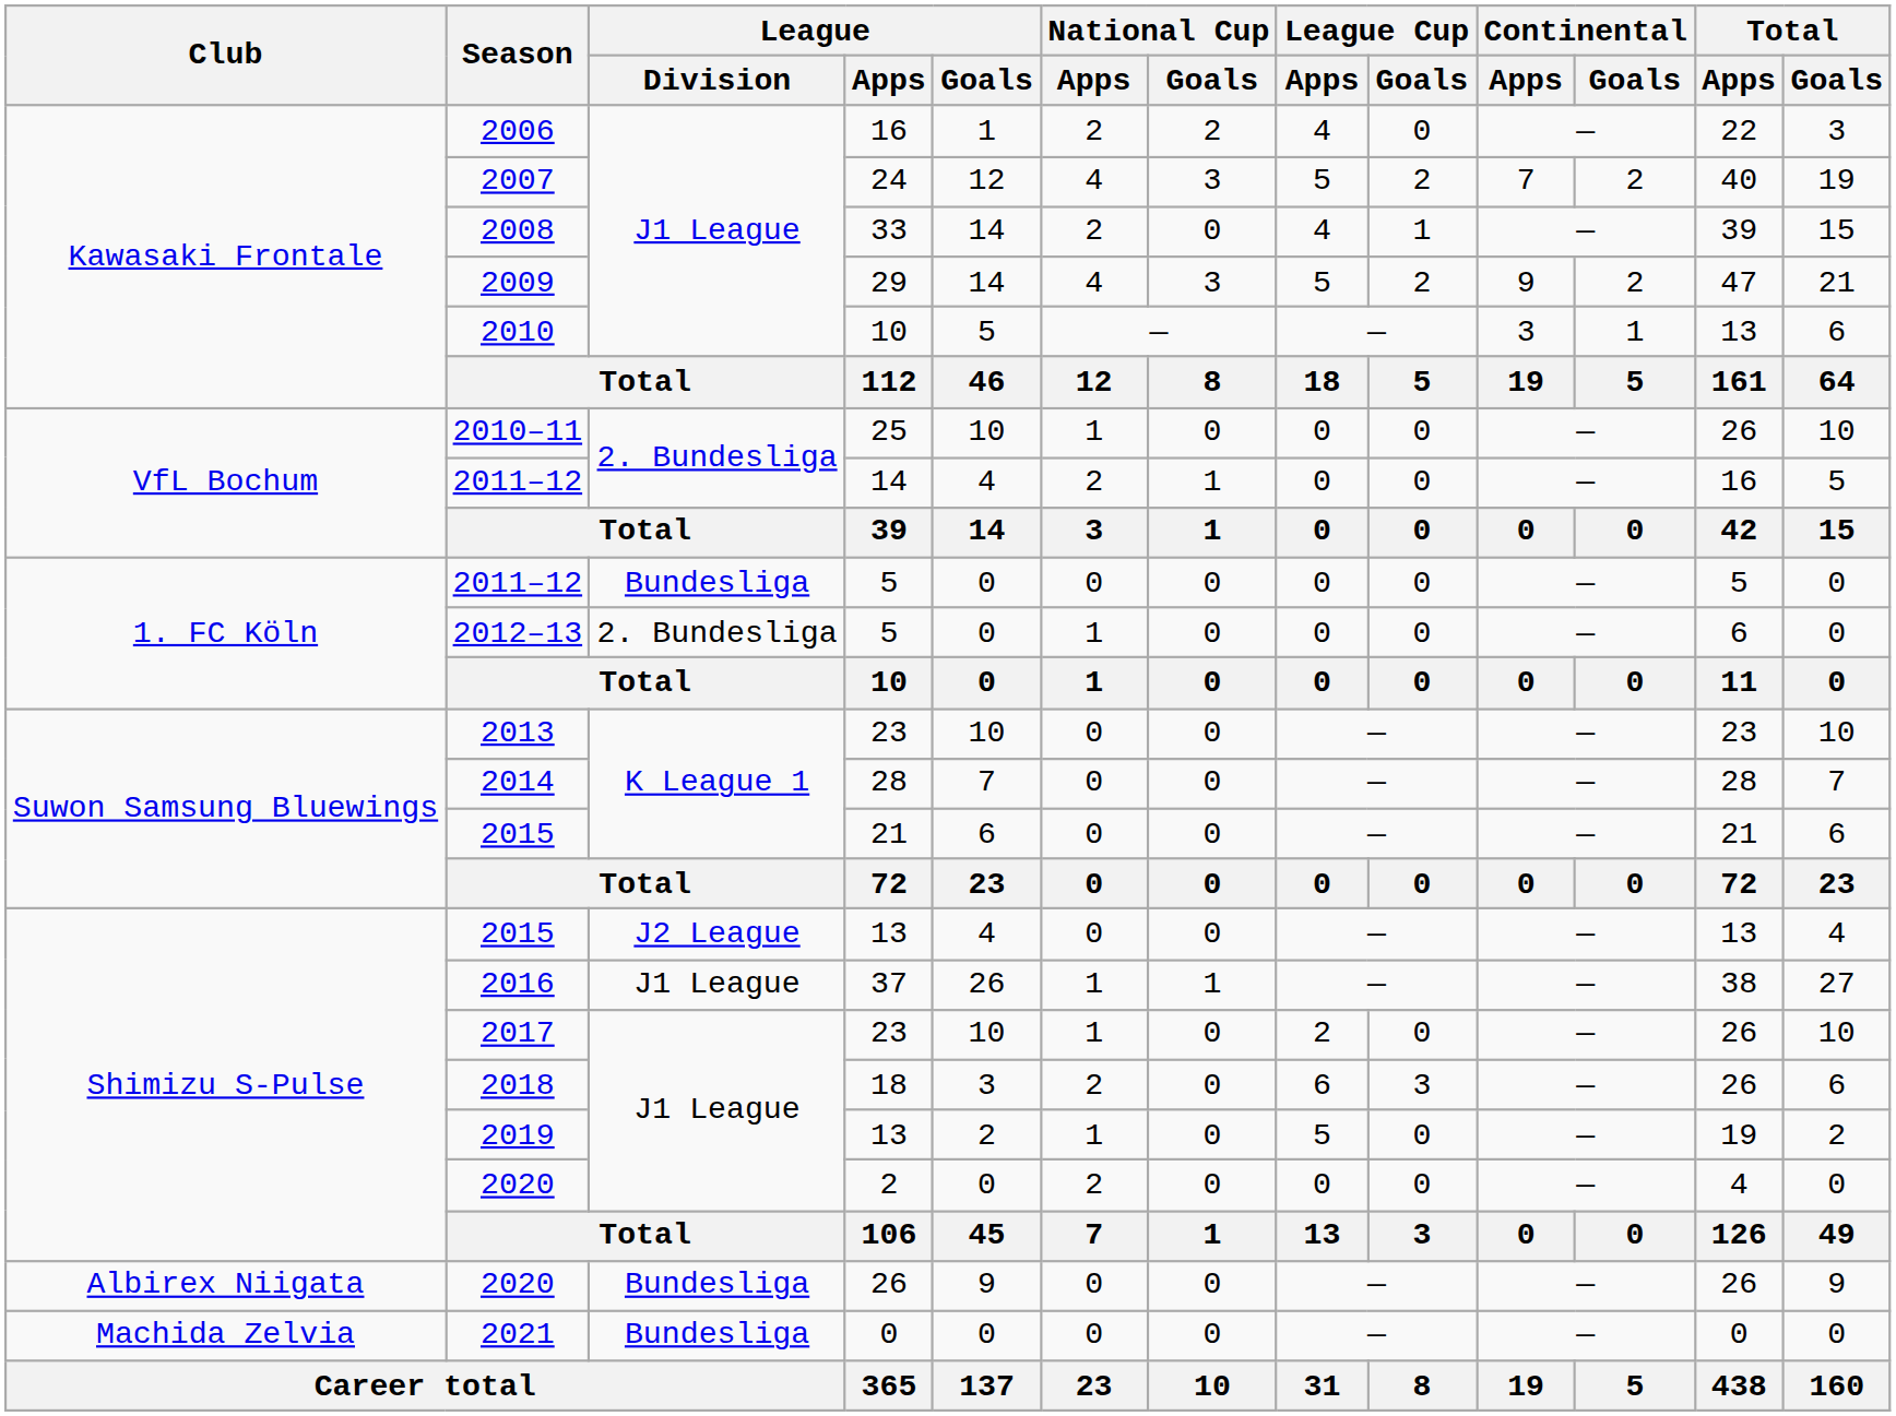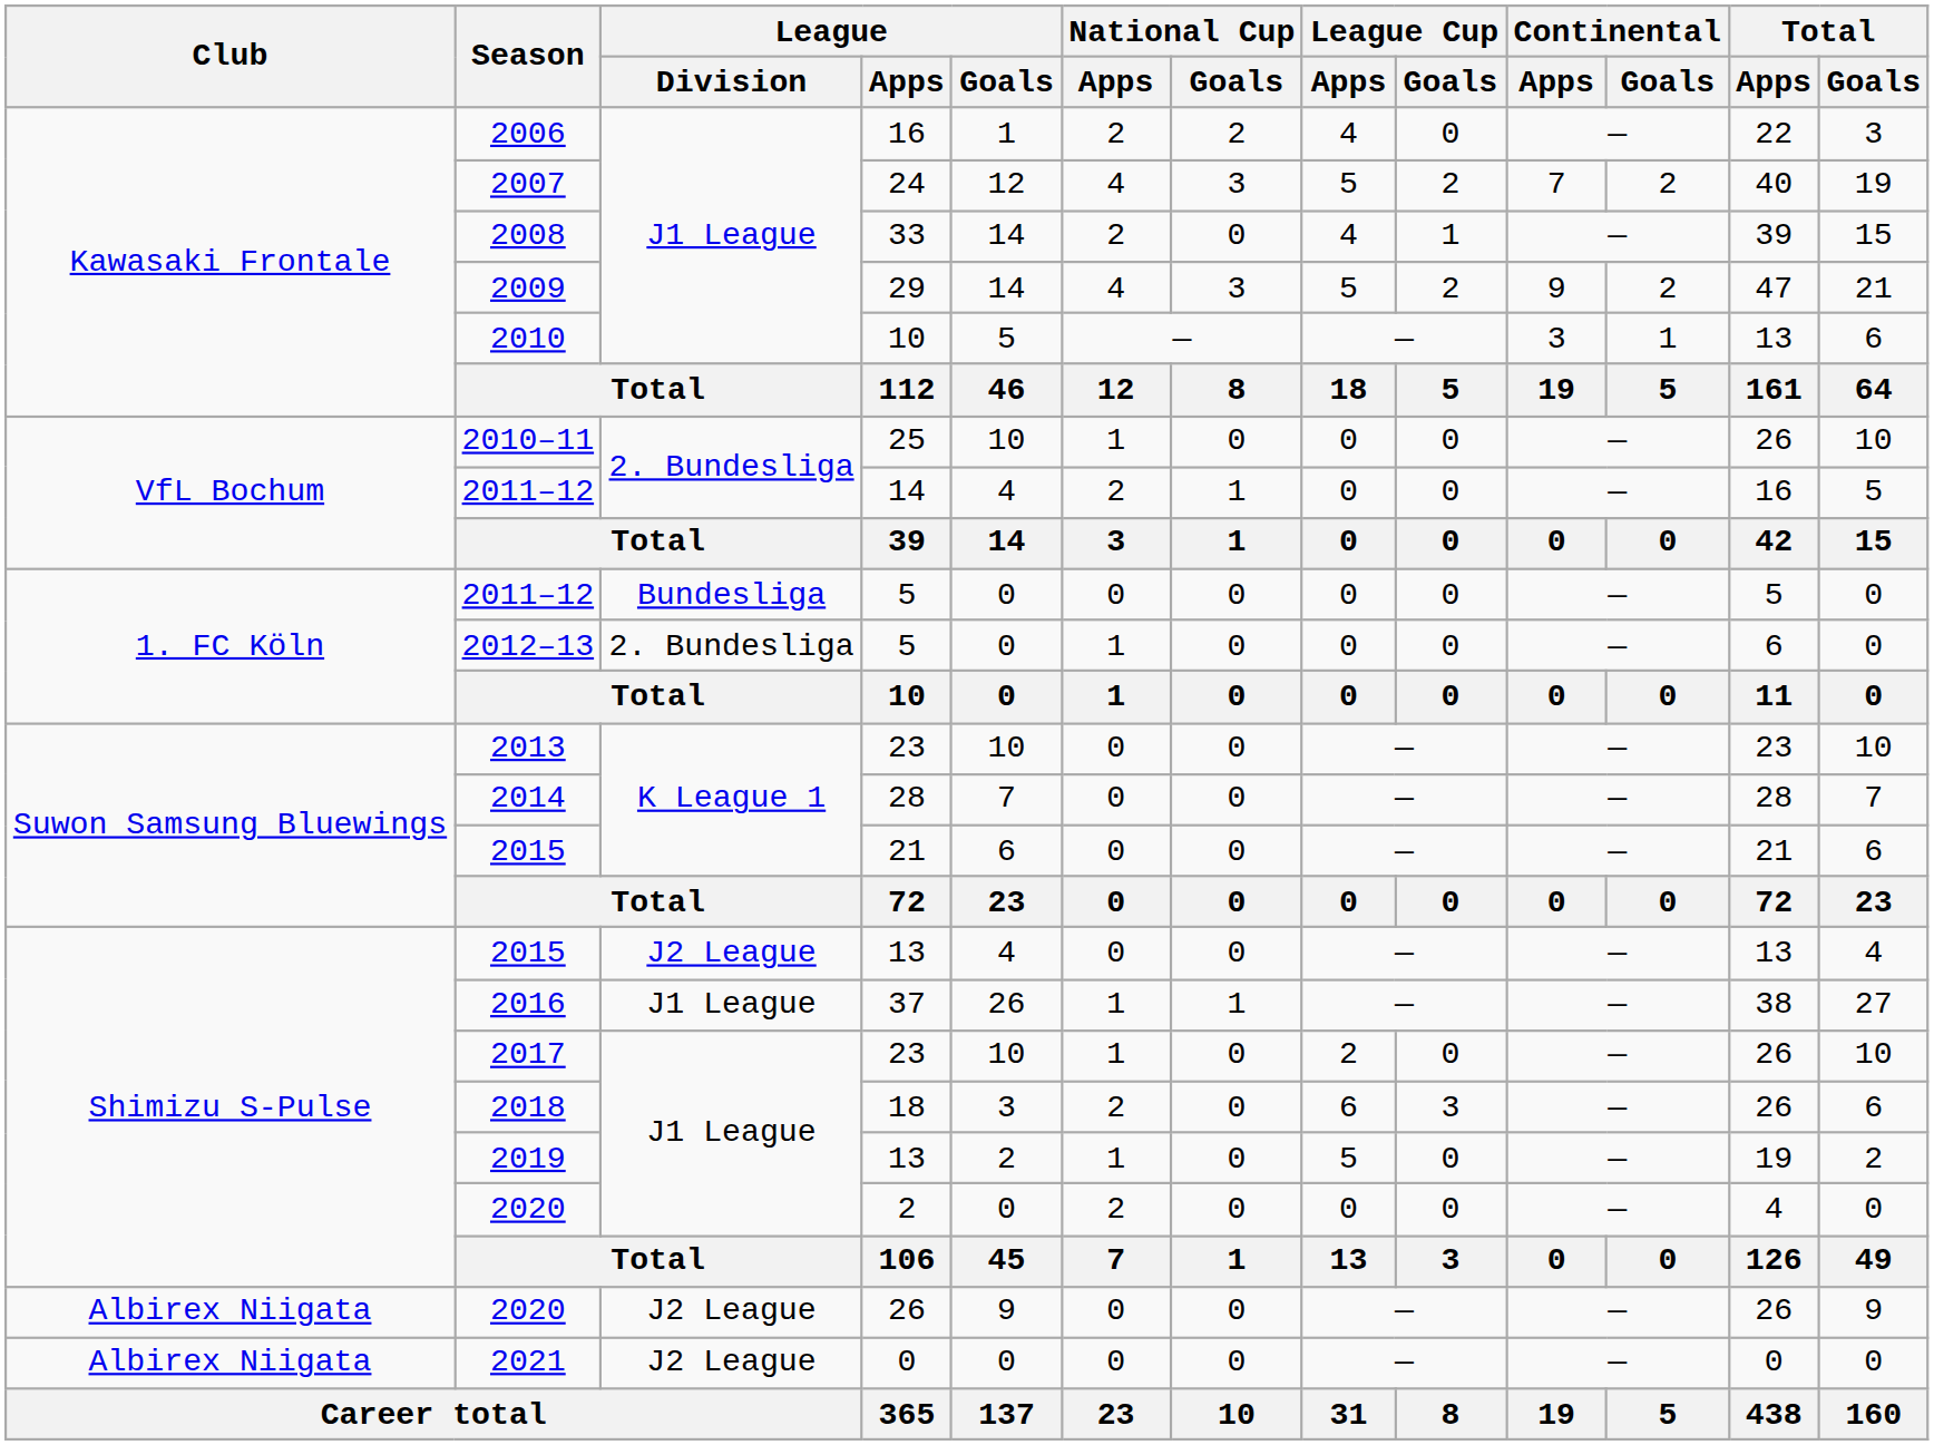 <table class="wikitable" style="text-align:center">
 <tr>
 <th rowspan="2">Club</th>
 <th rowspan="2">Season</th>
 <th colspan="3">League</th>
 <th colspan="2">National Cup</th>
 <th colspan="2">League Cup</th>
 <th colspan="2">Continental</th>
 <th colspan="2">Total</th>
 </tr>
 <tr>
 <th>Division</th>
 <th>Apps</th>
 <th>Goals</th>
 <th>Apps</th>
 <th>Goals</th>
 <th>Apps</th>
 <th>Goals</th>
 <th>Apps</th>
 <th>Goals</th>
 <th>Apps</th>
 <th>Goals</th>
 </tr>
 <tr>
 <td rowspan="6"><a href='#'>Kawasaki Frontale</a></td>
 <td><a href='#'>2006</a></td>
 <td rowspan="5"><a href='#'>J1 League</a></td>
 <td>16</td>
 <td>1</td>
 <td>2</td>
 <td>2</td>
 <td>4</td>
 <td>0</td>
 <td colspan="2">—</td>
 <td>22</td>
 <td>3</td>
 </tr>
 <tr>
 <td><a href='#'>2007</a></td>
 <td>24</td>
 <td>12</td>
 <td>4</td>
 <td>3</td>
 <td>5</td>
 <td>2</td>
 <td>7</td>
 <td>2</td>
 <td>40</td>
 <td>19</td>
 </tr>
 <tr>
 <td><a href='#'>2008</a></td>
 <td>33</td>
 <td>14</td>
 <td>2</td>
 <td>0</td>
 <td>4</td>
 <td>1</td>
 <td colspan="2">—</td>
 <td>39</td>
 <td>15</td>
 </tr>
 <tr>
 <td><a href='#'>2009</a></td>
 <td>29</td>
 <td>14</td>
 <td>4</td>
 <td>3</td>
 <td>5</td>
 <td>2</td>
 <td>9</td>
 <td>2</td>
 <td>47</td>
 <td>21</td>
 </tr>
 <tr>
 <td><a href='#'>2010</a></td>
 <td>10</td>
 <td>5</td>
 <td colspan="2">—</td>
 <td colspan="2">—</td>
 <td>3</td>
 <td>1</td>
 <td>13</td>
 <td>6</td>
 </tr>
 <tr>
 <th colspan="2">Total</th>
 <th>112</th>
 <th>46</th>
 <th>12</th>
 <th>8</th>
 <th>18</th>
 <th>5</th>
 <th>19</th>
 <th>5</th>
 <th>161</th>
 <th>64</th>
 </tr>
 <tr>
 <td rowspan="3"><a href='#'>VfL Bochum</a></td>
 <td><a href='#'>2010–11</a></td>
 <td rowspan="2"><a href='#'>2. Bundesliga</a></td>
 <td>25</td>
 <td>10</td>
 <td>1</td>
 <td>0</td>
 <td>0</td>
 <td>0</td>
 <td colspan="2">—</td>
 <td>26</td>
 <td>10</td>
 </tr>
 <tr>
 <td><a href='#'>2011–12</a></td>
 <td>14</td>
 <td>4</td>
 <td>2</td>
 <td>1</td>
 <td>0</td>
 <td>0</td>
 <td colspan="2">—</td>
 <td>16</td>
 <td>5</td>
 </tr>
 <tr>
 <th colspan="2">Total</th>
 <th>39</th>
 <th>14</th>
 <th>3</th>
 <th>1</th>
 <th>0</th>
 <th>0</th>
 <th>0</th>
 <th>0</th>
 <th>42</th>
 <th>15</th>
 </tr>
 <tr>
 <td rowspan="3"><a href='#'>1. FC Köln</a></td>
 <td><a href='#'>2011–12</a></td>
 <td><a href='#'>Bundesliga</a></td>
 <td>5</td>
 <td>0</td>
 <td>0</td>
 <td>0</td>
 <td>0</td>
 <td>0</td>
 <td colspan="2">—</td>
 <td>5</td>
 <td>0</td>
 </tr>
 <tr>
 <td><a href='#'>2012–13</a></td>
 <td>2. Bundesliga</td>
 <td>5</td>
 <td>0</td>
 <td>1</td>
 <td>0</td>
 <td>0</td>
 <td>0</td>
 <td colspan="2">—</td>
 <td>6</td>
 <td>0</td>
 </tr>
 <tr>
 <th colspan="2">Total</th>
 <th>10</th>
 <th>0</th>
 <th>1</th>
 <th>0</th>
 <th>0</th>
 <th>0</th>
 <th>0</th>
 <th>0</th>
 <th>11</th>
 <th>0</th>
 </tr>
 <tr>
 <td rowspan="4"><a href='#'>Suwon Samsung Bluewings</a></td>
 <td><a href='#'>2013</a></td>
 <td rowspan="3"><a href='#'>K League 1</a></td>
 <td>23</td>
 <td>10</td>
 <td>0</td>
 <td>0</td>
 <td colspan="2">—</td>
 <td colspan="2">—</td>
 <td>23</td>
 <td>10</td>
 </tr>
 <tr>
 <td><a href='#'>2014</a></td>
 <td>28</td>
 <td>7</td>
 <td>0</td>
 <td>0</td>
 <td colspan="2">—</td>
 <td colspan="2">—</td>
 <td>28</td>
 <td>7</td>
 </tr>
 <tr>
 <td><a href='#'>2015</a></td>
 <td>21</td>
 <td>6</td>
 <td>0</td>
 <td>0</td>
 <td colspan="2">—</td>
 <td colspan="2">—</td>
 <td>21</td>
 <td>6</td>
 </tr>
 <tr>
 <th colspan="2">Total</th>
 <th>72</th>
 <th>23</th>
 <th>0</th>
 <th>0</th>
 <th>0</th>
 <th>0</th>
 <th>0</th>
 <th>0</th>
 <th>72</th>
 <th>23</th>
 </tr>
 <tr>
 <td rowspan="7"><a href='#'>Shimizu S-Pulse</a></td>
 <td><a href='#'>2015</a></td>
 <td><a href='#'>J2 League</a></td>
 <td>13</td>
 <td>4</td>
 <td>0</td>
 <td>0</td>
 <td colspan="2">—</td>
 <td colspan="2">—</td>
 <td>13</td>
 <td>4</td>
 </tr>
 <tr>
 <td><a href='#'>2016</a></td>
 <td>J1 League</td>
 <td>37</td>
 <td>26</td>
 <td>1</td>
 <td>1</td>
 <td colspan="2">—</td>
 <td colspan="2">—</td>
 <td>38</td>
 <td>27</td>
 </tr>
 <tr>
 <td><a href='#'>2017</a></td>
 <td rowspan="4">J1 League</td>
 <td>23</td>
 <td>10</td>
 <td>1</td>
 <td>0</td>
 <td>2</td>
 <td>0</td>
 <td colspan="2">—</td>
 <td>26</td>
 <td>10</td>
 </tr>
 <tr>
 <td><a href='#'>2018</a></td>
 <td>18</td>
 <td>3</td>
 <td>2</td>
 <td>0</td>
 <td>6</td>
 <td>3</td>
 <td colspan="2">—</td>
 <td>26</td>
 <td>6</td>
 </tr>
 <tr>
 <td><a href='#'>2019</a></td>
 <td>13</td>
 <td>2</td>
 <td>1</td>
 <td>0</td>
 <td>5</td>
 <td>0</td>
 <td colspan="2">—</td>
 <td>19</td>
 <td>2</td>
 </tr>
 <tr>
 <td><a href='#'>2020</a></td>
 <td>2</td>
 <td>0</td>
 <td>2</td>
 <td>0</td>
 <td>0</td>
 <td>0</td>
 <td colspan="2">—</td>
 <td>4</td>
 <td>0</td>
 </tr>
 <tr>
 <th colspan="2">Total</th>
 <th>106</th>
 <th>45</th>
 <th>7</th>
 <th>1</th>
 <th>13</th>
 <th>3</th>
 <th>0</th>
 <th>0</th>
 <th>126</th>
 <th>49</th>
 </tr>
 <tr>
 <td><a href='#'>Albirex Niigata</a></td>
 <td><a href='#'>2020</a></td>
-<td><a href='#'>Bundesliga</a></td>
+<td>J2 League</td>
 <td>26</td>
 <td>9</td>
 <td>0</td>
 <td>0</td>
 <td colspan="2">—</td>
 <td colspan="2">—</td>
 <td>26</td>
 <td>9</td>
 </tr>
 <tr>
-<td><a href='#'>Machida Zelvia</a></td>
+<td><a href='#'>Albirex Niigata</a></td>
 <td><a href='#'>2021</a></td>
-<td><a href='#'>Bundesliga</a></td>
+<td>J2 League</td>
 <td>0</td>
 <td>0</td>
 <td>0</td>
 <td>0</td>
 <td colspan="2">—</td>
 <td colspan="2">—</td>
 <td>0</td>
 <td>0</td>
 </tr>
 <tr>
 <th colspan="3">Career total</th>
 <th>365</th>
 <th>137</th>
 <th>23</th>
 <th>10</th>
 <th>31</th>
 <th>8</th>
 <th>19</th>
 <th>5</th>
 <th>438</th>
 <th>160</th>
 </tr>
 </table>
